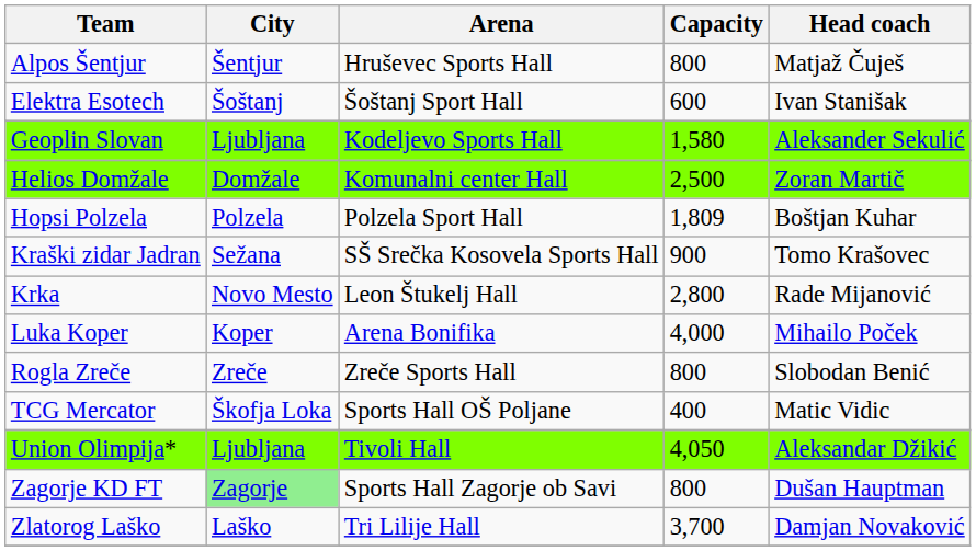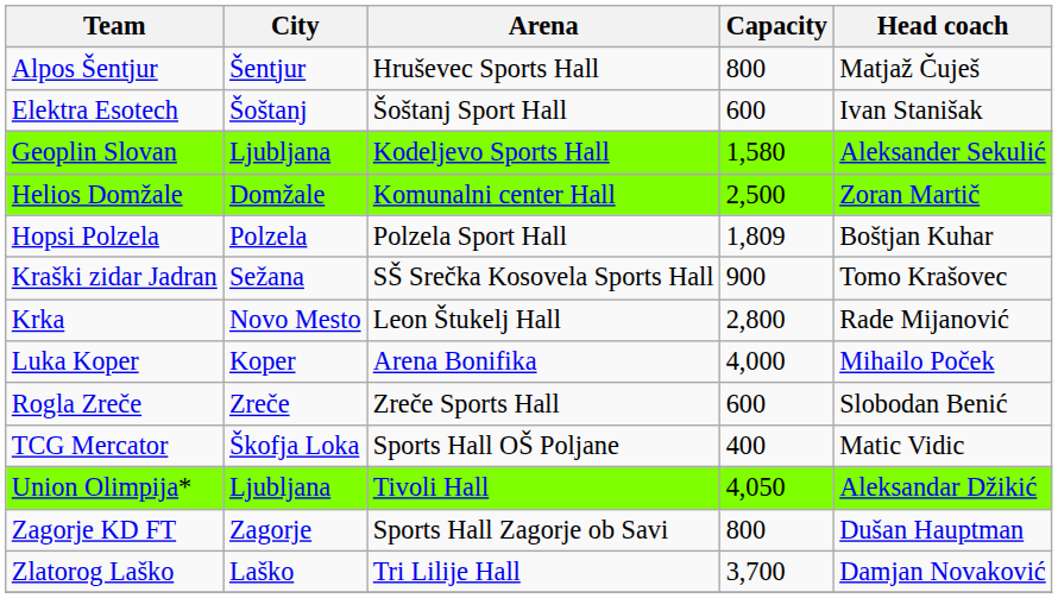 <table class="wikitable sortable">
 <tr>
 <th>Team</th>
 <th>City</th>
 <th>Arena</th>
 <th>Capacity</th>
 <th>Head coach</th>
 </tr>
 <tr>
 <td><a href='#'>Alpos Šentjur</a></td>
 <td><a href='#'>Šentjur</a></td>
 <td>Hruševec Sports Hall</td>
 <td>800</td>
 <td>Matjaž Čuješ</td>
 </tr>
 <tr>
 <td><a href='#'>Elektra Esotech</a></td>
 <td><a href='#'>Šoštanj</a></td>
 <td>Šoštanj Sport Hall</td>
 <td>600</td>
 <td>Ivan Stanišak</td>
 </tr>
 <tr>
 </tr>
 <tr bgcolor="#7FFF00">
 <td><a href='#'>Geoplin Slovan</a></td>
 <td><a href='#'>Ljubljana</a></td>
 <td><a href='#'>Kodeljevo Sports Hall</a></td>
 <td>1,580</td>
 <td><a href='#'>Aleksander Sekulić</a></td>
 </tr>
 <tr>
 </tr>
 <tr bgcolor="#7FFF00">
 <td><a href='#'>Helios Domžale</a></td>
 <td><a href='#'>Domžale</a></td>
 <td><a href='#'>Komunalni center Hall</a></td>
 <td>2,500</td>
 <td><a href='#'>Zoran Martič</a></td>
 </tr>
 <tr>
 <td><a href='#'>Hopsi Polzela</a></td>
 <td><a href='#'>Polzela</a></td>
 <td>Polzela Sport Hall</td>
 <td>1,809</td>
 <td>Boštjan Kuhar</td>
 </tr>
 <tr>
 <td><a href='#'>Kraški zidar Jadran</a></td>
 <td><a href='#'>Sežana</a></td>
 <td>SŠ Srečka Kosovela Sports Hall</td>
 <td>900</td>
 <td>Tomo Krašovec</td>
 </tr>
 <tr>
 <td><a href='#'>Krka</a></td>
 <td><a href='#'>Novo Mesto</a></td>
 <td>Leon Štukelj Hall</td>
 <td>2,800</td>
 <td>Rade Mijanović</td>
 </tr>
 <tr>
 <td><a href='#'>Luka Koper</a></td>
 <td><a href='#'>Koper</a></td>
 <td><a href='#'>Arena Bonifika</a></td>
 <td>4,000</td>
 <td><a href='#'>Mihailo Poček</a></td>
 </tr>
 <tr>
 <td><a href='#'>Rogla Zreče</a></td>
 <td><a href='#'>Zreče</a></td>
 <td>Zreče Sports Hall</td>
-<td>800</td>
+<td>600</td>
 <td>Slobodan Benić</td>
 </tr>
 <tr>
 <td><a href='#'>TCG Mercator</a></td>
 <td><a href='#'>Škofja Loka</a></td>
 <td>Sports Hall OŠ Poljane</td>
 <td>400</td>
 <td>Matic Vidic</td>
 </tr>
 <tr>
 </tr>
 <tr bgcolor="#7FFF00">
 <td><a href='#'>Union Olimpija</a>*</td>
 <td><a href='#'>Ljubljana</a></td>
 <td><a href='#'>Tivoli Hall</a></td>
 <td>4,050</td>
 <td><a href='#'>Aleksandar Džikić</a></td>
 </tr>
 <tr>
 <td><a href='#'>Zagorje KD FT</a></td>
-<td style="background: lightgreen;"><a href='#'>Zagorje</a></td>
+<td><a href='#'>Zagorje</a></td>
 <td>Sports Hall Zagorje ob Savi</td>
 <td>800</td>
 <td><a href='#'>Dušan Hauptman</a></td>
 </tr>
 <tr>
 <td><a href='#'>Zlatorog Laško</a></td>
 <td><a href='#'>Laško</a></td>
 <td><a href='#'>Tri Lilije Hall</a></td>
 <td>3,700</td>
 <td><a href='#'>Damjan Novaković</a></td>
 </tr>
 <tr>
 </tr>
 </table>
